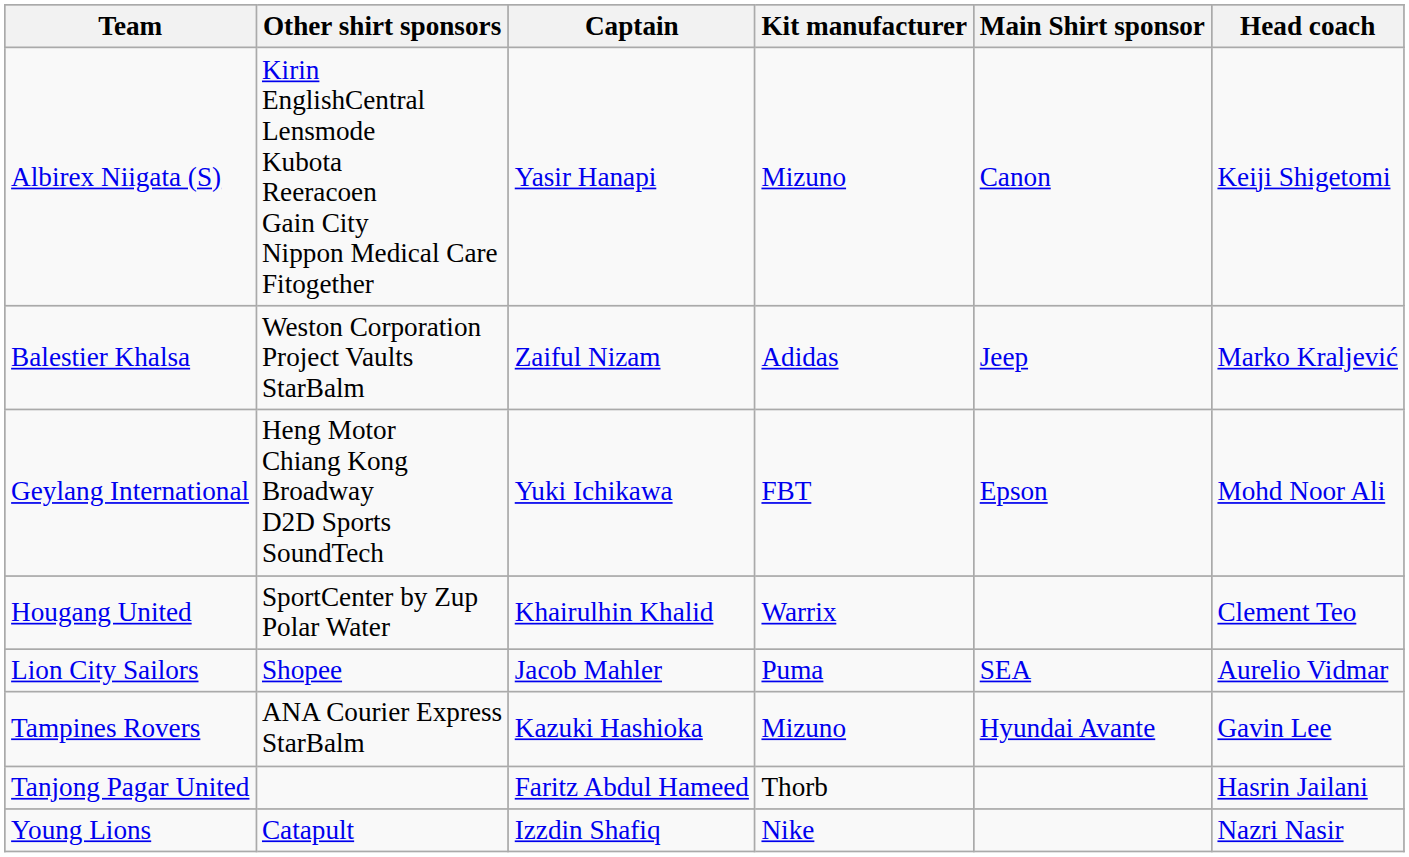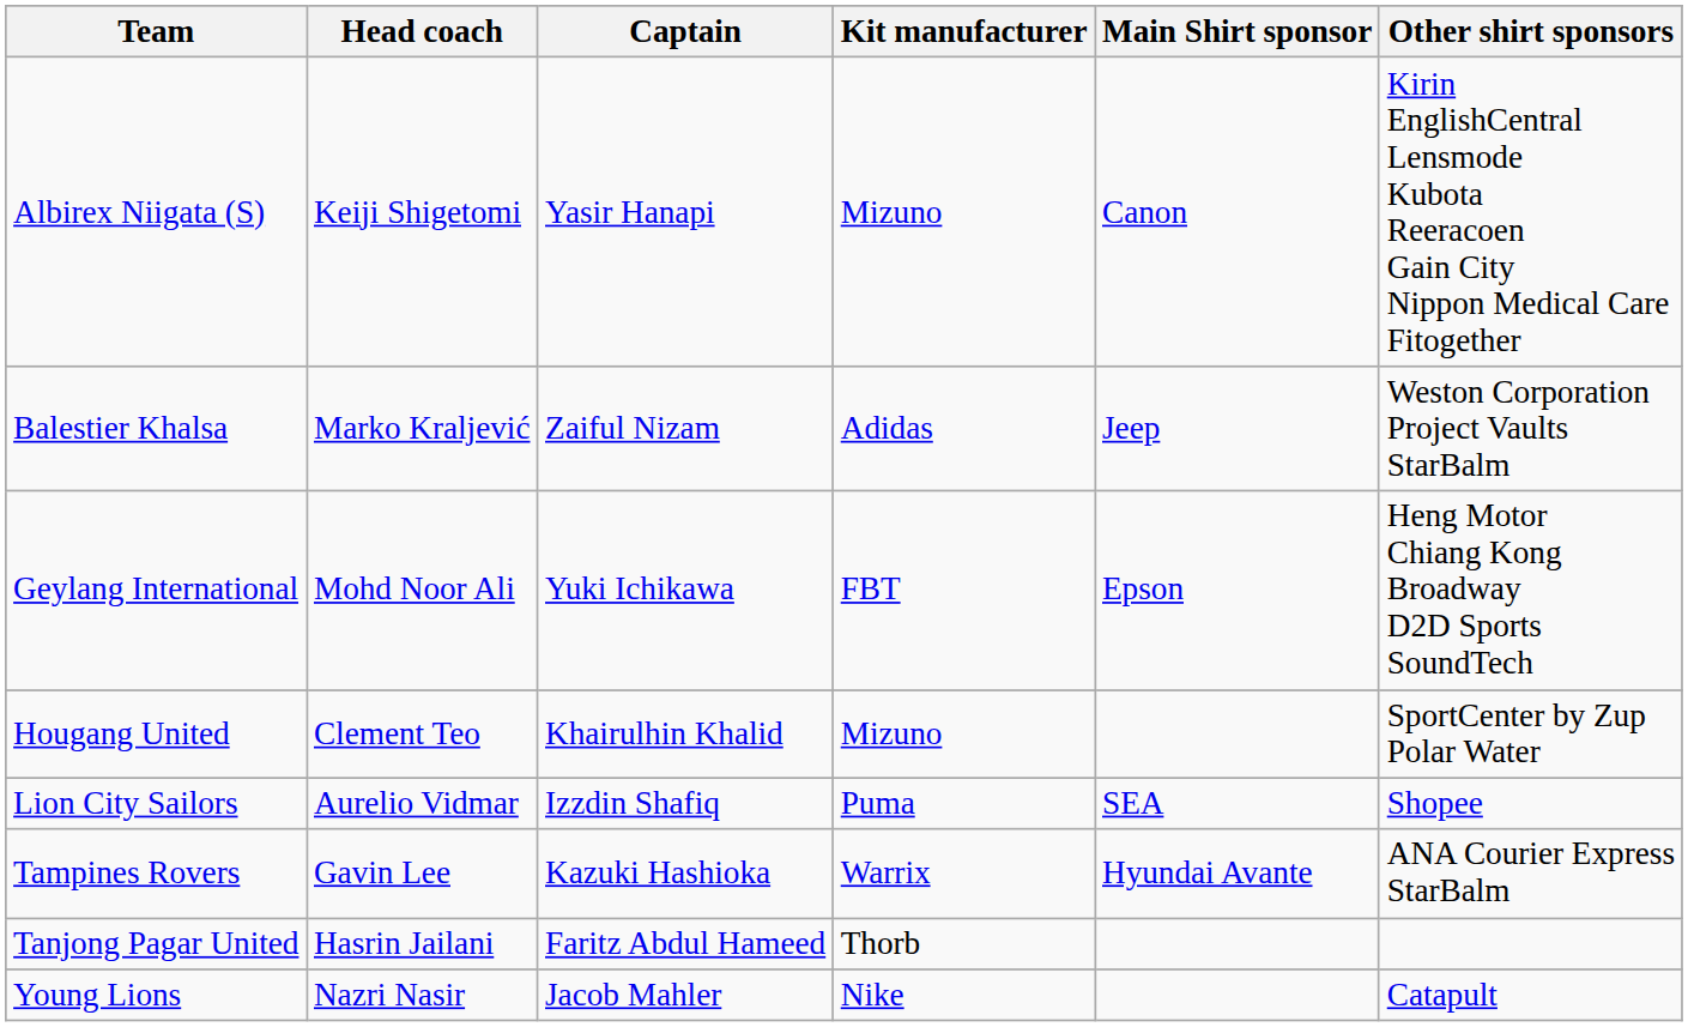 <table class="wikitable sortable" style="text-align: left;">
 <tr>
 <th>Team</th>
-<th>Other shirt sponsors</th>
+<th>Head coach</th>
 <th>Captain</th>
 <th>Kit manufacturer</th>
 <th>Main Shirt sponsor</th>
-<th>Head coach</th>
+<th>Other shirt sponsors</th>
 </tr>
 <tr>
 <td><a href='#'>Albirex Niigata (S)</a></td>
-<td><a href='#'>Kirin</a> <br> EnglishCentral  <br> Lensmode <br> Kubota <br> Reeracoen <br> Gain City <br> Nippon Medical Care <br> Fitogether</td>
+<td> <a href='#'>Keiji Shigetomi</a></td>
 <td> <a href='#'>Yasir Hanapi</a></td>
 <td><a href='#'>Mizuno</a></td>
 <td><a href='#'>Canon</a></td>
-<td> <a href='#'>Keiji Shigetomi</a></td>
+<td><a href='#'>Kirin</a> <br> EnglishCentral  <br> Lensmode <br> Kubota <br> Reeracoen <br> Gain City <br> Nippon Medical Care <br> Fitogether</td>
 </tr>
 <tr>
 <td><a href='#'>Balestier Khalsa</a></td>
-<td>Weston Corporation <br> Project Vaults <br> StarBalm</td>
+<td> <a href='#'>Marko Kraljević</a></td>
 <td> <a href='#'>Zaiful Nizam</a></td>
 <td><a href='#'>Adidas</a></td>
 <td><a href='#'>Jeep</a></td>
-<td> <a href='#'>Marko Kraljević</a></td>
+<td>Weston Corporation <br> Project Vaults <br> StarBalm</td>
 </tr>
 <tr>
 <td><a href='#'>Geylang International</a></td>
-<td>Heng Motor <br> Chiang Kong <br> Broadway <br> D2D Sports <br> SoundTech</td>
+<td> <a href='#'>Mohd Noor Ali</a></td>
 <td> <a href='#'>Yuki Ichikawa</a></td>
 <td><a href='#'>FBT</a></td>
 <td><a href='#'>Epson</a></td>
-<td> <a href='#'>Mohd Noor Ali</a></td>
+<td>Heng Motor <br> Chiang Kong <br> Broadway <br> D2D Sports <br> SoundTech</td>
 </tr>
 <tr>
 <td><a href='#'>Hougang United</a></td>
+<td> <a href='#'>Clement Teo</a></td>
+<td> <a href='#'>Khairulhin Khalid</a></td>
+<td><a href='#'>Mizuno</a></td>
+<td></td>
 <td>SportCenter by Zup <br> Polar Water</td>
-<td> <a href='#'>Khairulhin Khalid</a></td>
-<td><a href='#'>Warrix</a></td>
-<td></td>
-<td> <a href='#'>Clement Teo</a></td>
 </tr>
 <tr>
 <td><a href='#'>Lion City Sailors</a></td>
-<td><a href='#'>Shopee</a></td>
-<td> <a href='#'>Jacob Mahler</a></td>
+<td> <a href='#'>Aurelio Vidmar</a></td>
+<td> <a href='#'>Izzdin Shafiq</a></td>
 <td><a href='#'>Puma</a></td>
 <td><a href='#'>SEA</a></td>
-<td> <a href='#'>Aurelio Vidmar</a></td>
+<td><a href='#'>Shopee</a></td>
 </tr>
 <tr>
 <td><a href='#'>Tampines Rovers</a></td>
+<td> <a href='#'>Gavin Lee</a></td>
+<td> <a href='#'>Kazuki Hashioka</a></td>
+<td><a href='#'>Warrix</a></td>
+<td><a href='#'>Hyundai Avante</a></td>
 <td>ANA Courier Express <br> StarBalm</td>
-<td> <a href='#'>Kazuki Hashioka</a></td>
-<td><a href='#'>Mizuno</a></td>
-<td><a href='#'>Hyundai Avante</a></td>
-<td> <a href='#'>Gavin Lee</a></td>
 </tr>
 <tr>
 <td><a href='#'>Tanjong Pagar United</a></td>
-<td></td>
+<td> <a href='#'>Hasrin Jailani</a></td>
 <td> <a href='#'>Faritz Abdul Hameed</a></td>
 <td>Thorb</td>
 <td></td>
-<td> <a href='#'>Hasrin Jailani</a></td>
+<td></td>
 </tr>
 <tr>
 <td><a href='#'>Young Lions</a></td>
-<td><a href='#'>Catapult</a></td>
-<td> <a href='#'>Izzdin Shafiq</a></td>
+<td> <a href='#'>Nazri Nasir</a></td>
+<td> <a href='#'>Jacob Mahler</a></td>
 <td><a href='#'>Nike</a></td>
 <td></td>
-<td> <a href='#'>Nazri Nasir</a></td>
+<td><a href='#'>Catapult</a></td>
 </tr>
 </table>
